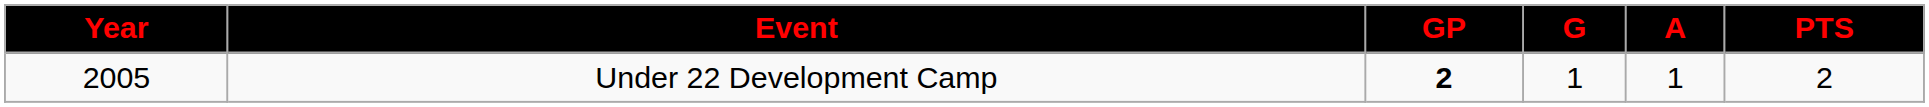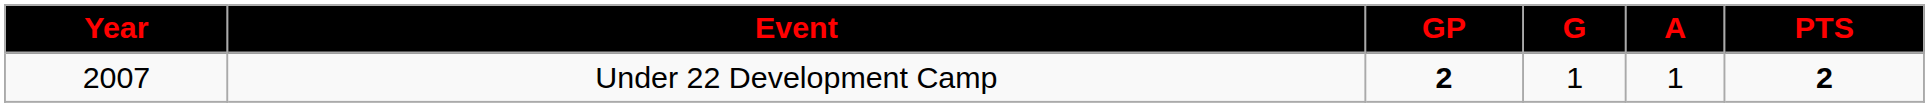 <table class="wikitable" width="80%">
 <tr align="center"  style="background:black;color:red;">
 <td><strong>Year</strong></td>
 <td><strong>Event</strong></td>
 <td><strong>GP</strong></td>
 <td><strong>G</strong></td>
 <td><strong>A</strong></td>
 <td><strong>PTS</strong></td>
 </tr>
 <tr align="center" bgcolor="">
-<td>2005</td>
+<td>2007</td>
 <td>Under 22 Development Camp</td>
 <td><strong>2</strong></td>
 <td>1</td>
 <td>1</td>
-<td>2</td>
+<td><strong>2</strong></td>
 </tr>
 </table>
